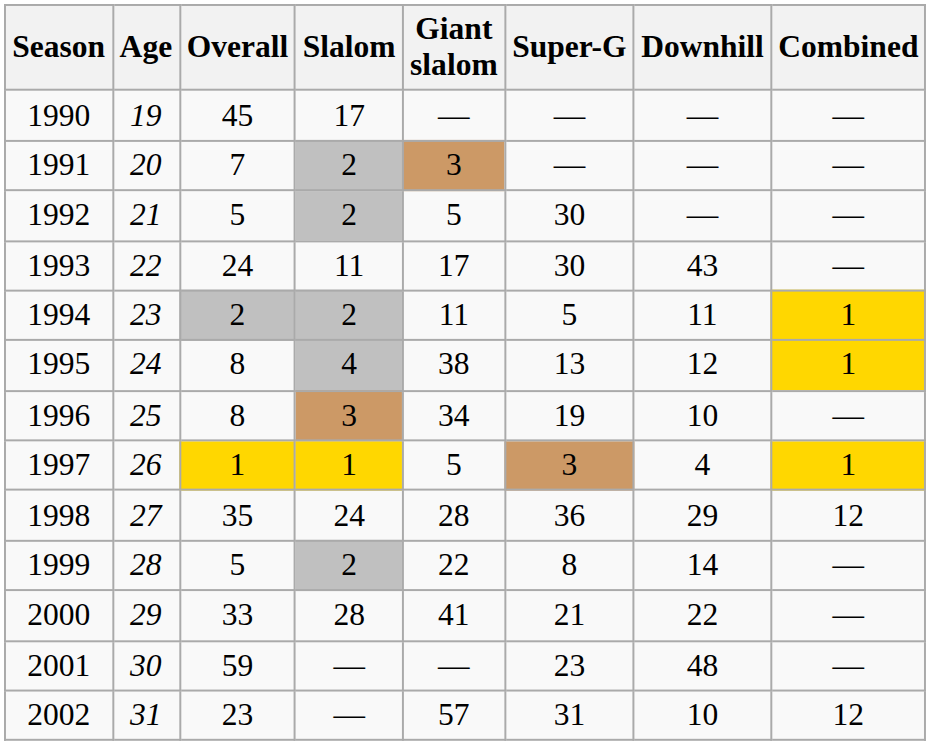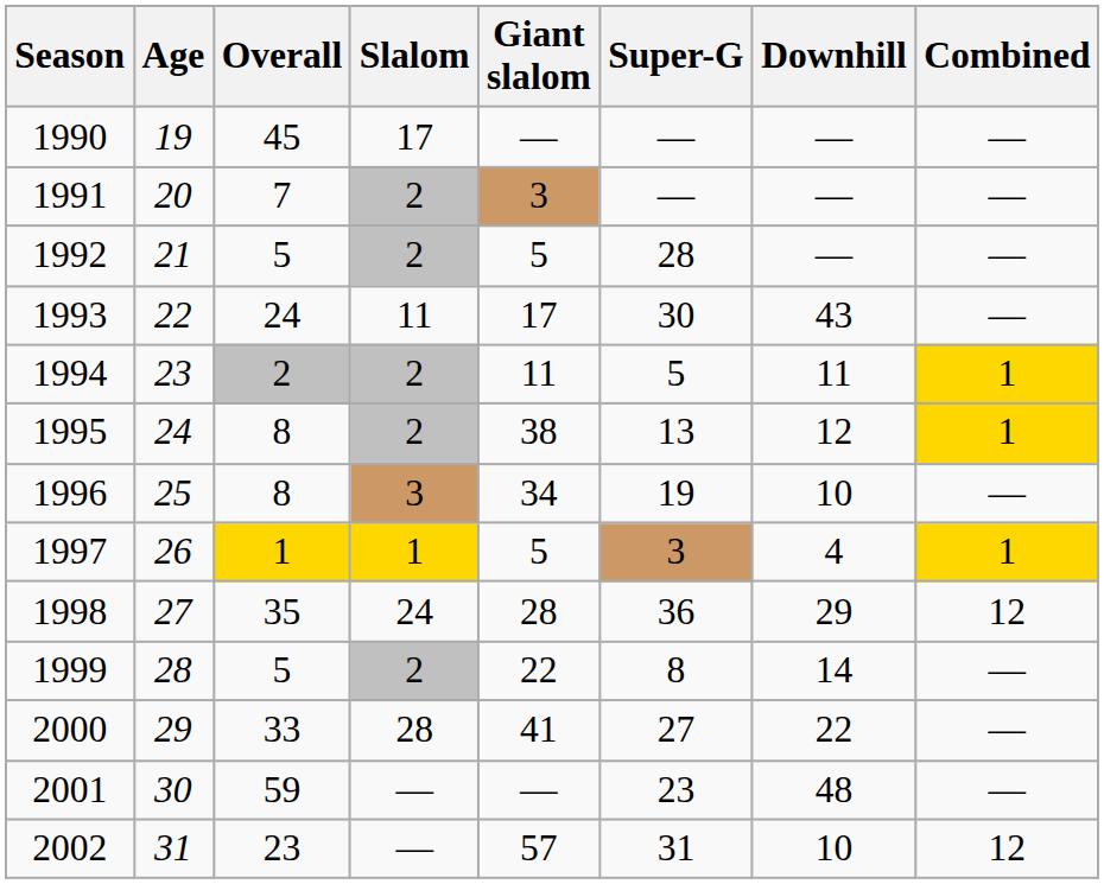 <table class=wikitable style="text-align:center">
 <tr>
 <th>Season</th>
 <th>Age</th>
 <th>Overall</th>
 <th>Slalom</th>
 <th>Giant<br>slalom</th>
 <th>Super-G</th>
 <th>Downhill</th>
 <th>Combined</th>
 </tr>
 <tr>
 <td>1990</td>
 <td><em>19</em></td>
 <td>45</td>
 <td>17</td>
 <td>—</td>
 <td>—</td>
 <td>—</td>
 <td>—</td>
 </tr>
 <tr>
 <td>1991</td>
 <td><em>20</em></td>
 <td>7</td>
 <td bgcolor="silver">2</td>
 <td bgcolor="cc9966">3</td>
 <td>—</td>
 <td>—</td>
 <td>—</td>
 </tr>
 <tr>
 <td>1992</td>
 <td><em>21</em></td>
 <td>5</td>
 <td bgcolor="silver">2</td>
 <td>5</td>
-<td>30</td>
+<td>28</td>
 <td>—</td>
 <td>—</td>
 </tr>
 <tr>
 <td>1993</td>
 <td><em>22</em></td>
 <td>24</td>
 <td>11</td>
 <td>17</td>
 <td>30</td>
 <td>43</td>
 <td>—</td>
 </tr>
 <tr>
 <td>1994</td>
 <td><em>23</em></td>
 <td bgcolor="silver">2</td>
 <td bgcolor="silver">2</td>
 <td>11</td>
 <td>5</td>
 <td>11</td>
 <td bgcolor="gold">1</td>
 </tr>
 <tr>
 <td>1995</td>
 <td><em>24</em></td>
 <td>8</td>
-<td bgcolor="silver">4</td>
+<td bgcolor="silver">2</td>
 <td>38</td>
 <td>13</td>
 <td>12</td>
 <td bgcolor="gold">1</td>
 </tr>
 <tr>
 <td>1996</td>
 <td><em>25</em></td>
 <td>8</td>
 <td bgcolor="cc9966">3</td>
 <td>34</td>
 <td>19</td>
 <td>10</td>
 <td>—</td>
 </tr>
 <tr>
 <td>1997</td>
 <td><em>26</em></td>
 <td bgcolor="gold">1</td>
 <td bgcolor="gold">1</td>
 <td>5</td>
 <td bgcolor="cc9966">3</td>
 <td>4</td>
 <td bgcolor="gold">1</td>
 </tr>
 <tr>
 <td>1998</td>
 <td><em>27</em></td>
 <td>35</td>
 <td>24</td>
 <td>28</td>
 <td>36</td>
 <td>29</td>
 <td>12</td>
 </tr>
 <tr>
 <td>1999</td>
 <td><em>28</em></td>
 <td>5</td>
 <td bgcolor="silver">2</td>
 <td>22</td>
 <td>8</td>
 <td>14</td>
 <td>—</td>
 </tr>
 <tr>
 <td>2000</td>
 <td><em>29</em></td>
 <td>33</td>
 <td>28</td>
 <td>41</td>
-<td>21</td>
+<td>27</td>
 <td>22</td>
 <td>—</td>
 </tr>
 <tr>
 <td>2001</td>
 <td><em>30</em></td>
 <td>59</td>
 <td>—</td>
 <td>—</td>
 <td>23</td>
 <td>48</td>
 <td>—</td>
 </tr>
 <tr>
 <td>2002</td>
 <td><em>31</em></td>
 <td>23</td>
 <td>—</td>
 <td>57</td>
 <td>31</td>
 <td>10</td>
 <td>12</td>
 </tr>
 </table>
